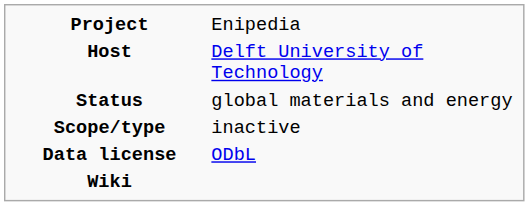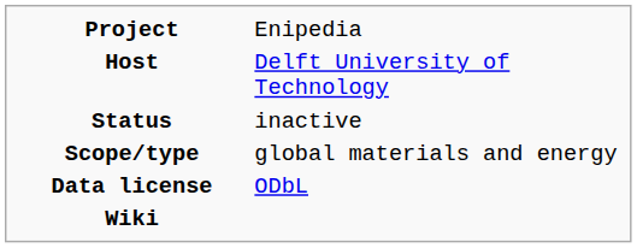 <table class="infobox" style="width: 28em">
 <tr>
 <th style="width: 35%">Project</th>
 <td style="width: 55%">Enipedia</td>
 </tr>
 <tr>
 <th>Host</th>
 <td><a href='#'>Delft University of Technology</a></td>
 </tr>
 <tr>
 <th>Status</th>
-<td>global materials and energy</td>
+<td>inactive</td>
 </tr>
 <tr>
 <th>Scope/type</th>
-<td>inactive</td>
+<td>global materials and energy</td>
 </tr>
 <tr>
 <th>Data license</th>
 <td><a href='#'>ODbL</a></td>
 </tr>
 <tr>
 <th>Wiki</th>
 <td></td>
 </tr>
 </table>
